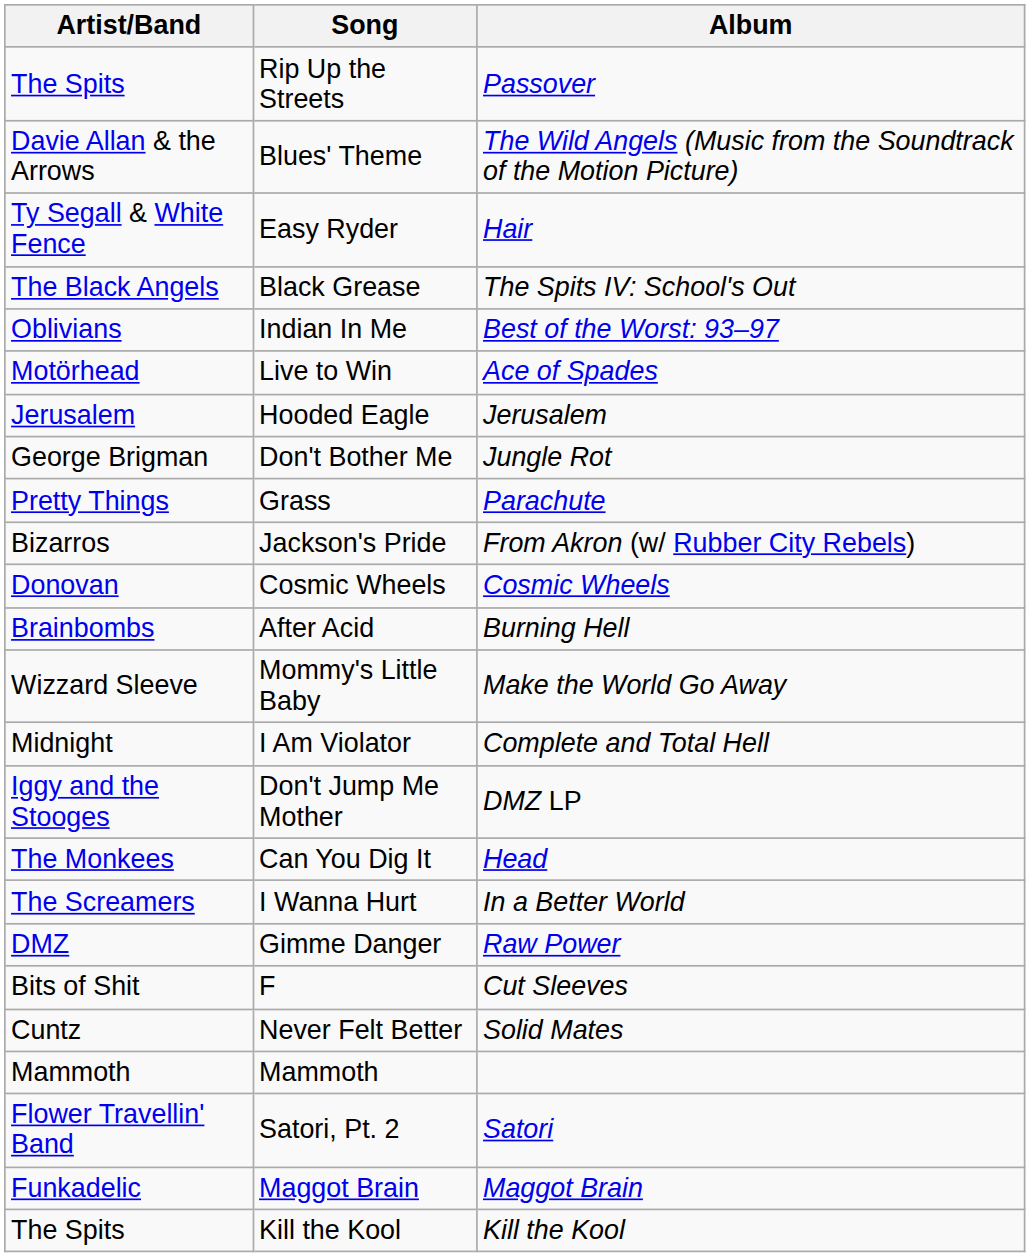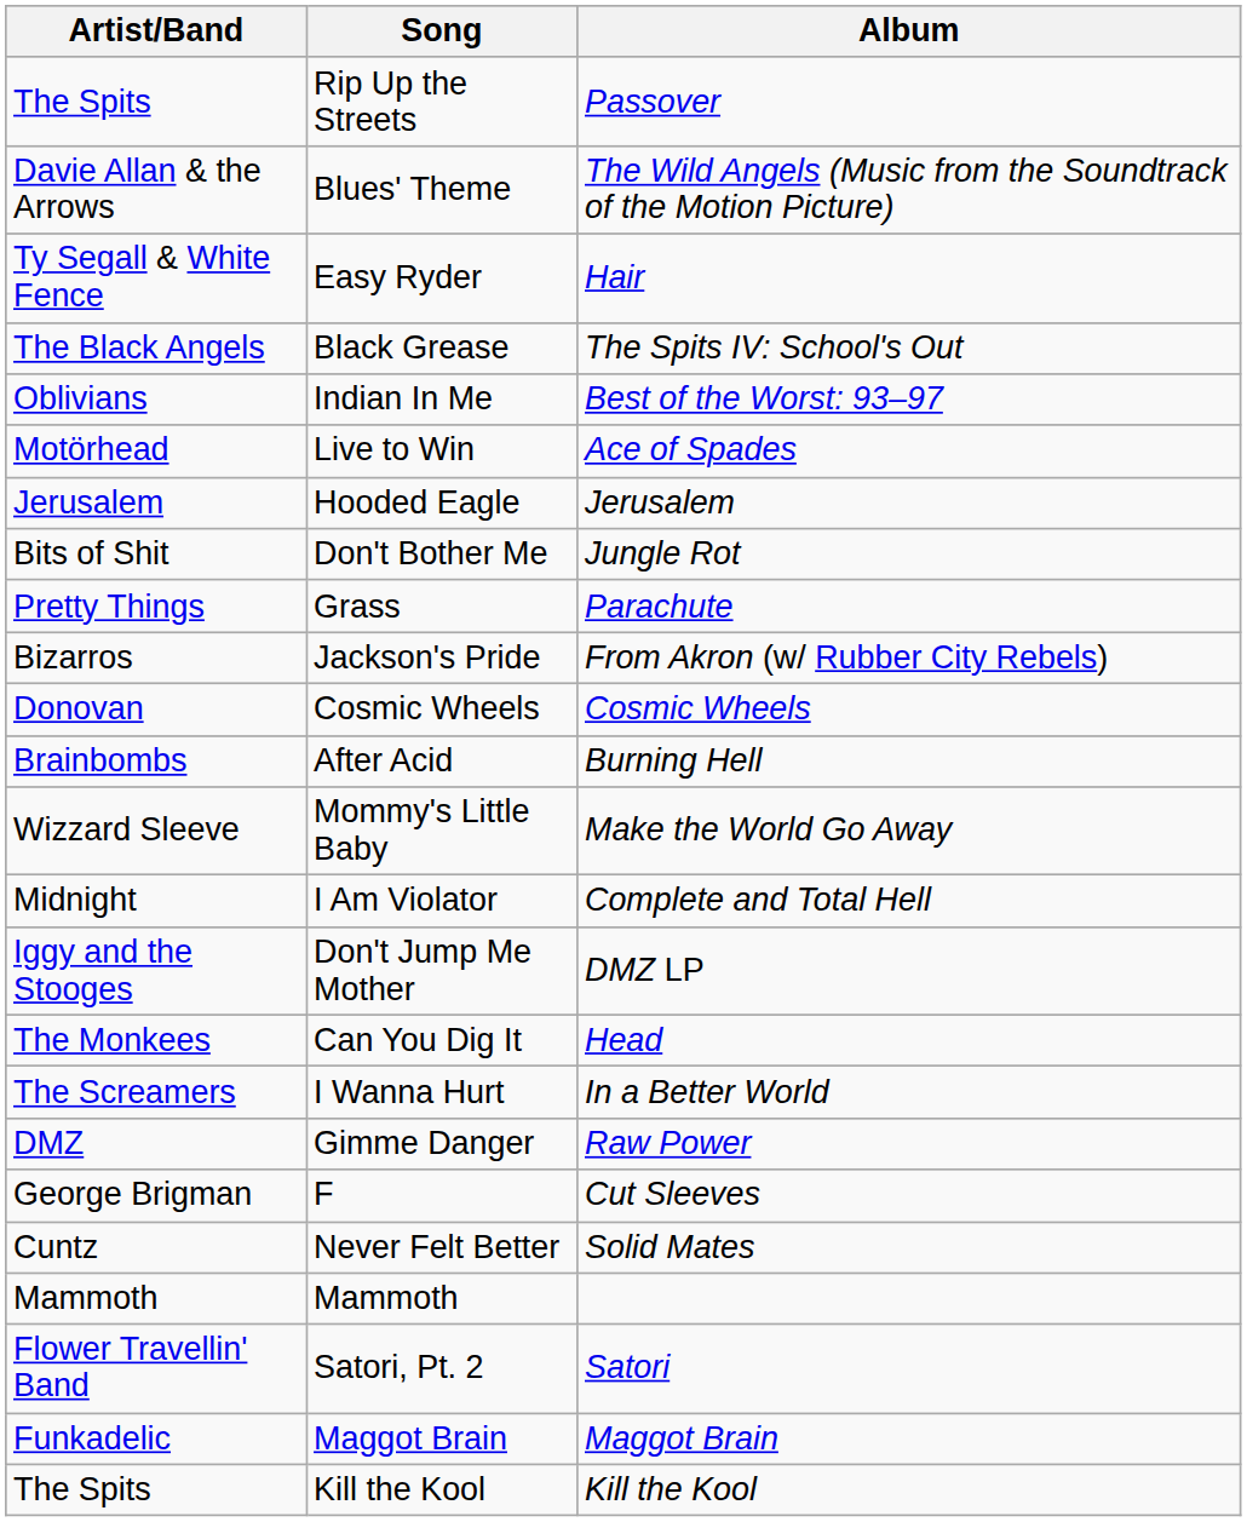 <table class="wikitable sortable">
 <tr>
 <th>Artist/Band</th>
 <th>Song</th>
 <th>Album</th>
 </tr>
 <tr>
 <td><a href='#'>The Spits</a></td>
 <td>Rip Up the Streets</td>
 <td><em><a href='#'>Passover</a></em></td>
 </tr>
 <tr>
 <td><a href='#'>Davie Allan</a> & the Arrows</td>
 <td>Blues' Theme</td>
 <td><em><a href='#'>The Wild Angels</a> (Music from the Soundtrack of the Motion Picture)</em></td>
 </tr>
 <tr>
 <td><a href='#'>Ty Segall</a> & <a href='#'>White Fence</a></td>
 <td>Easy Ryder</td>
 <td><em><a href='#'>Hair</a></em></td>
 </tr>
 <tr>
 <td><a href='#'>The Black Angels</a></td>
 <td>Black Grease</td>
 <td><em>The Spits IV: School's Out</em></td>
 </tr>
 <tr>
 <td><a href='#'>Oblivians</a></td>
 <td>Indian In Me</td>
 <td><em><a href='#'>Best of the Worst: 93–97</a></em></td>
 </tr>
 <tr>
 <td><a href='#'>Motörhead</a></td>
 <td>Live to Win</td>
 <td><em><a href='#'>Ace of Spades</a></em></td>
 </tr>
 <tr>
 <td><a href='#'>Jerusalem</a></td>
 <td>Hooded Eagle</td>
 <td><em>Jerusalem</em></td>
 </tr>
 <tr>
-<td>George Brigman</td>
+<td>Bits of Shit</td>
 <td>Don't Bother Me</td>
 <td><em>Jungle Rot</em></td>
 </tr>
 <tr>
 <td><a href='#'>Pretty Things</a></td>
 <td>Grass</td>
 <td><em><a href='#'>Parachute</a></em></td>
 </tr>
 <tr>
 <td>Bizarros</td>
 <td>Jackson's Pride</td>
 <td><em>From Akron</em> (w/ <a href='#'>Rubber City Rebels</a>)</td>
 </tr>
 <tr>
 <td><a href='#'>Donovan</a></td>
 <td>Cosmic Wheels</td>
 <td><em><a href='#'>Cosmic Wheels</a></em></td>
 </tr>
 <tr>
 <td><a href='#'>Brainbombs</a></td>
 <td>After Acid</td>
 <td><em>Burning Hell</em></td>
 </tr>
 <tr>
 <td>Wizzard Sleeve</td>
 <td>Mommy's Little Baby</td>
 <td><em>Make the World Go Away</em></td>
 </tr>
 <tr>
 <td>Midnight</td>
 <td>I Am Violator</td>
 <td><em>Complete and Total Hell</em></td>
 </tr>
 <tr>
 <td><a href='#'>Iggy and the Stooges</a></td>
 <td>Don't Jump Me Mother</td>
 <td><em>DMZ</em> LP</td>
 </tr>
 <tr>
 <td><a href='#'>The Monkees</a></td>
 <td>Can You Dig It</td>
 <td><em><a href='#'>Head</a></em></td>
 </tr>
 <tr>
 <td><a href='#'>The Screamers</a></td>
 <td>I Wanna Hurt</td>
 <td><em>In a Better World</em></td>
 </tr>
 <tr>
 <td><a href='#'>DMZ</a></td>
 <td>Gimme Danger</td>
 <td><em><a href='#'>Raw Power</a></em></td>
 </tr>
 <tr>
-<td>Bits of Shit</td>
+<td>George Brigman</td>
 <td>F</td>
 <td><em>Cut Sleeves</em></td>
 </tr>
 <tr>
 <td>Cuntz</td>
 <td>Never Felt Better</td>
 <td><em>Solid Mates</em></td>
 </tr>
 <tr>
 <td>Mammoth</td>
 <td>Mammoth</td>
 <td></td>
 </tr>
 <tr>
 <td><a href='#'>Flower Travellin' Band</a></td>
 <td>Satori, Pt. 2</td>
 <td><em><a href='#'>Satori</a></em></td>
 </tr>
 <tr>
 <td><a href='#'>Funkadelic</a></td>
 <td><a href='#'>Maggot Brain</a></td>
 <td><em><a href='#'>Maggot Brain</a></em></td>
 </tr>
 <tr>
 <td>The Spits</td>
 <td>Kill the Kool</td>
 <td><em>Kill the Kool</em></td>
 </tr>
 </table>
